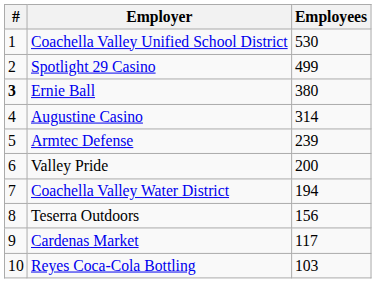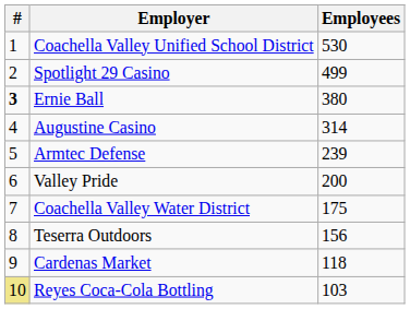 <table class="wikitable">
 <tr>
 <th>#</th>
 <th>Employer</th>
 <th>Employees</th>
 </tr>
 <tr>
 <td>1</td>
 <td><a href='#'>Coachella Valley Unified School District</a></td>
 <td>530</td>
 </tr>
 <tr>
 <td>2</td>
 <td><a href='#'>Spotlight 29 Casino</a></td>
 <td>499</td>
 </tr>
 <tr>
 <td><strong>3</strong></td>
 <td><a href='#'>Ernie Ball</a></td>
 <td>380</td>
 </tr>
 <tr>
 <td>4</td>
 <td><a href='#'>Augustine Casino</a></td>
 <td>314</td>
 </tr>
 <tr>
 <td>5</td>
 <td><a href='#'>Armtec Defense</a></td>
 <td>239</td>
 </tr>
 <tr>
 <td>6</td>
 <td>Valley Pride</td>
 <td>200</td>
 </tr>
 <tr>
 <td>7</td>
 <td><a href='#'>Coachella Valley Water District</a></td>
-<td>194</td>
+<td>175</td>
 </tr>
 <tr>
 <td>8</td>
 <td>Teserra Outdoors</td>
 <td>156</td>
 </tr>
 <tr>
 <td>9</td>
 <td><a href='#'>Cardenas Market</a></td>
-<td>117</td>
+<td>118</td>
 </tr>
 <tr>
-<td>10</td>
+<td style="background: khaki;">10</td>
 <td><a href='#'>Reyes Coca-Cola Bottling</a></td>
 <td>103</td>
 </tr>
 </table>
